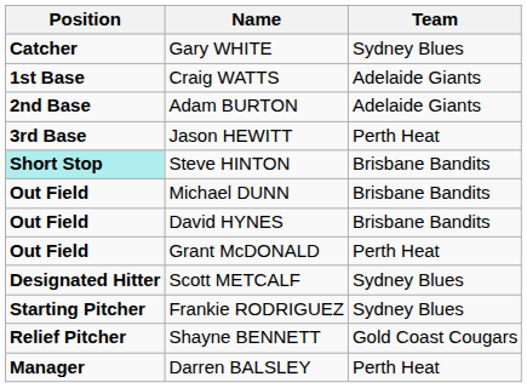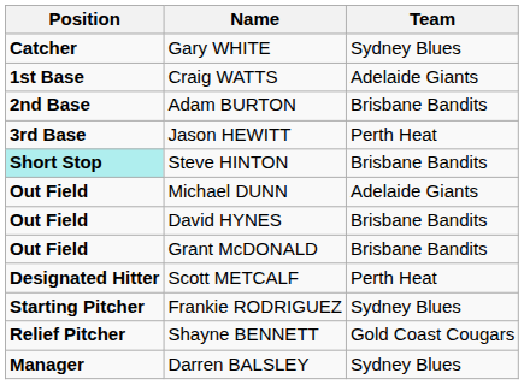 <table class="wikitable">
 <tr>
 <th>Position</th>
 <th>Name</th>
 <th>Team</th>
 </tr>
 <tr>
 <td><strong>Catcher</strong></td>
 <td>Gary WHITE</td>
 <td>Sydney Blues</td>
 </tr>
 <tr>
 <td><strong>1st Base</strong></td>
 <td>Craig WATTS</td>
 <td>Adelaide Giants</td>
 </tr>
 <tr>
 <td><strong>2nd Base</strong></td>
 <td>Adam BURTON</td>
-<td>Adelaide Giants</td>
+<td>Brisbane Bandits</td>
 </tr>
 <tr>
 <td><strong>3rd Base</strong></td>
 <td>Jason HEWITT</td>
 <td>Perth Heat</td>
 </tr>
 <tr>
 <td style="background: paleturquoise;"><strong>Short Stop</strong></td>
 <td>Steve HINTON</td>
 <td>Brisbane Bandits</td>
 </tr>
 <tr>
 <td><strong>Out Field</strong></td>
 <td>Michael DUNN</td>
-<td>Brisbane Bandits</td>
+<td>Adelaide Giants</td>
 </tr>
 <tr>
 <td><strong>Out Field</strong></td>
 <td>David HYNES</td>
 <td>Brisbane Bandits</td>
 </tr>
 <tr>
 <td><strong>Out Field</strong></td>
 <td>Grant McDONALD</td>
-<td>Perth Heat</td>
+<td>Brisbane Bandits</td>
 </tr>
 <tr>
 <td><strong>Designated Hitter</strong></td>
 <td>Scott METCALF</td>
-<td>Sydney Blues</td>
+<td>Perth Heat</td>
 </tr>
 <tr>
 <td><strong>Starting Pitcher</strong></td>
 <td>Frankie RODRIGUEZ</td>
 <td>Sydney Blues</td>
 </tr>
 <tr>
 <td><strong>Relief Pitcher</strong></td>
 <td>Shayne BENNETT</td>
 <td>Gold Coast Cougars</td>
 </tr>
 <tr>
 <td><strong>Manager</strong></td>
 <td>Darren BALSLEY</td>
-<td>Perth Heat</td>
+<td>Sydney Blues</td>
 </tr>
 </table>
